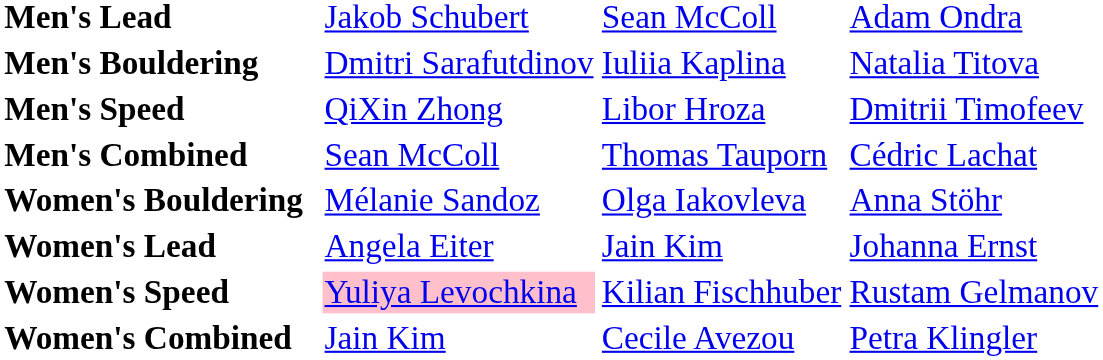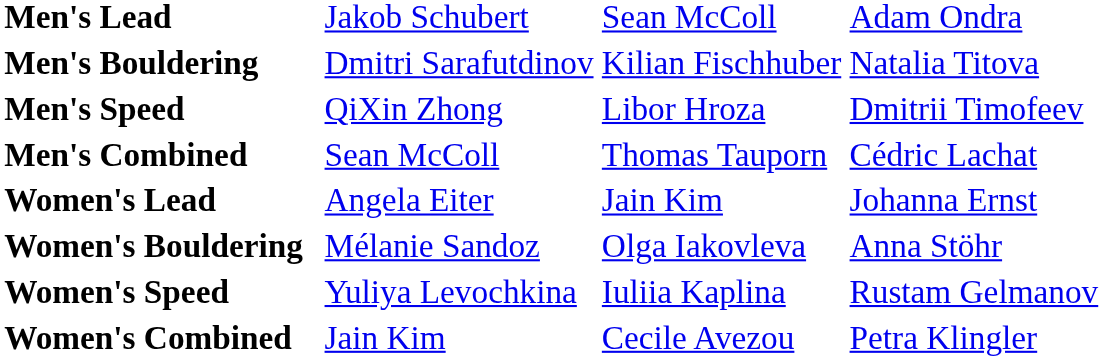 <table>
 <tr>
 <th scope=row style="text-align:left" width=150>Men's Lead</th>
 <td> <a href='#'>Jakob Schubert</a></td>
 <td> <a href='#'>Sean McColl</a></td>
 <td> <a href='#'>Adam Ondra</a></td>
 </tr>
 <tr>
 <th scope=row style="text-align:left">Men's Bouldering</th>
 <td> <a href='#'>Dmitri Sarafutdinov</a></td>
-<td> <a href='#'>Iuliia Kaplina</a></td>
+<td> <a href='#'>Kilian Fischhuber</a></td>
 <td> <a href='#'>Natalia Titova</a></td>
 </tr>
 <tr>
 <th scope=row style="text-align:left">Men's Speed</th>
 <td> <a href='#'>QiXin Zhong</a></td>
 <td> <a href='#'>Libor Hroza</a></td>
 <td> <a href='#'>Dmitrii Timofeev</a></td>
 </tr>
 <tr>
 <th scope=row style="text-align:left">Men's Combined</th>
 <td> <a href='#'>Sean McColl</a></td>
 <td> <a href='#'>Thomas Tauporn</a></td>
 <td> <a href='#'>Cédric Lachat</a></td>
 </tr>
 <tr>
+<th scope=row style="text-align:left">Women's Lead</th>
+<td> <a href='#'>Angela Eiter</a></td>
+<td> <a href='#'>Jain Kim</a></td>
+<td> <a href='#'>Johanna Ernst</a></td>
+</tr>
+<tr>
 <th scope=row style="text-align:left">Women's Bouldering</th>
 <td> <a href='#'>Mélanie Sandoz</a></td>
 <td> <a href='#'>Olga Iakovleva</a></td>
 <td> <a href='#'>Anna Stöhr</a></td>
 </tr>
 <tr>
-<th scope=row style="text-align:left">Women's Lead</th>
-<td> <a href='#'>Angela Eiter</a></td>
-<td> <a href='#'>Jain Kim</a></td>
-<td> <a href='#'>Johanna Ernst</a></td>
-</tr>
-<tr>
 <th scope=row style="text-align:left">Women's Speed</th>
-<td style="background: pink;"> <a href='#'>Yuliya Levochkina</a></td>
-<td> <a href='#'>Kilian Fischhuber</a></td>
+<td> <a href='#'>Yuliya Levochkina</a></td>
+<td> <a href='#'>Iuliia Kaplina</a></td>
 <td> <a href='#'>Rustam Gelmanov</a></td>
 </tr>
 <tr>
 <th scope=row style="text-align:left">Women's Combined</th>
 <td> <a href='#'>Jain Kim</a></td>
 <td> <a href='#'>Cecile Avezou</a></td>
 <td> <a href='#'>Petra Klingler</a></td>
 </tr>
 </table>
